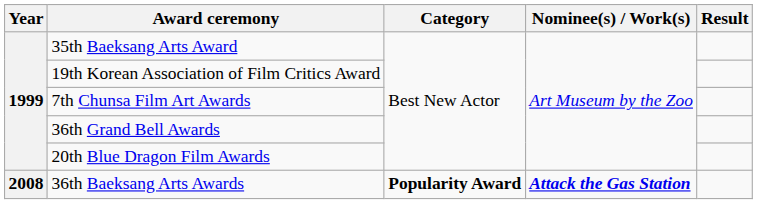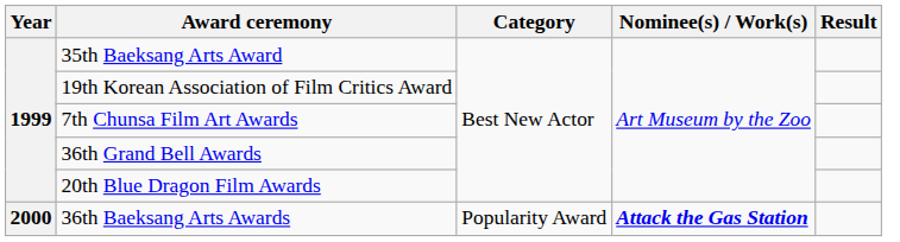 <table class="wikitable sortable plainrowheaders">
 <tr>
 <th scope="col">Year</th>
 <th>Award ceremony</th>
 <th scope="col">Category</th>
 <th scope="col">Nominee(s) / Work(s)</th>
 <th scope="col">Result</th>
 </tr>
 <tr>
 <th scope="row" rowspan="5" style="text-align:center">1999</th>
 <td>35th <a href='#'>Baeksang Arts Award</a></td>
 <td rowspan="5">Best New Actor</td>
 <td rowspan="5"><em><a href='#'>Art Museum by the Zoo</a></em></td>
 <td></td>
 </tr>
 <tr>
 <td>19th Korean Association of Film Critics Award</td>
 <td></td>
 </tr>
 <tr>
 <td>7th <a href='#'>Chunsa Film Art Awards</a></td>
 <td></td>
 </tr>
 <tr>
 <td>36th <a href='#'>Grand Bell Awards</a></td>
 <td></td>
 </tr>
 <tr>
 <td>20th <a href='#'>Blue Dragon Film Awards</a></td>
 <td></td>
 </tr>
 <tr>
-<th scope="row" style="text-align:center">2008</th>
+<th scope="row" style="text-align:center">2000</th>
 <td>36th <a href='#'>Baeksang Arts Awards</a></td>
-<td><strong>Popularity Award</strong></td>
+<td>Popularity Award</td>
 <td><strong><em><a href='#'>Attack the Gas Station</a></em></strong></td>
 <td></td>
 </tr>
 </table>
